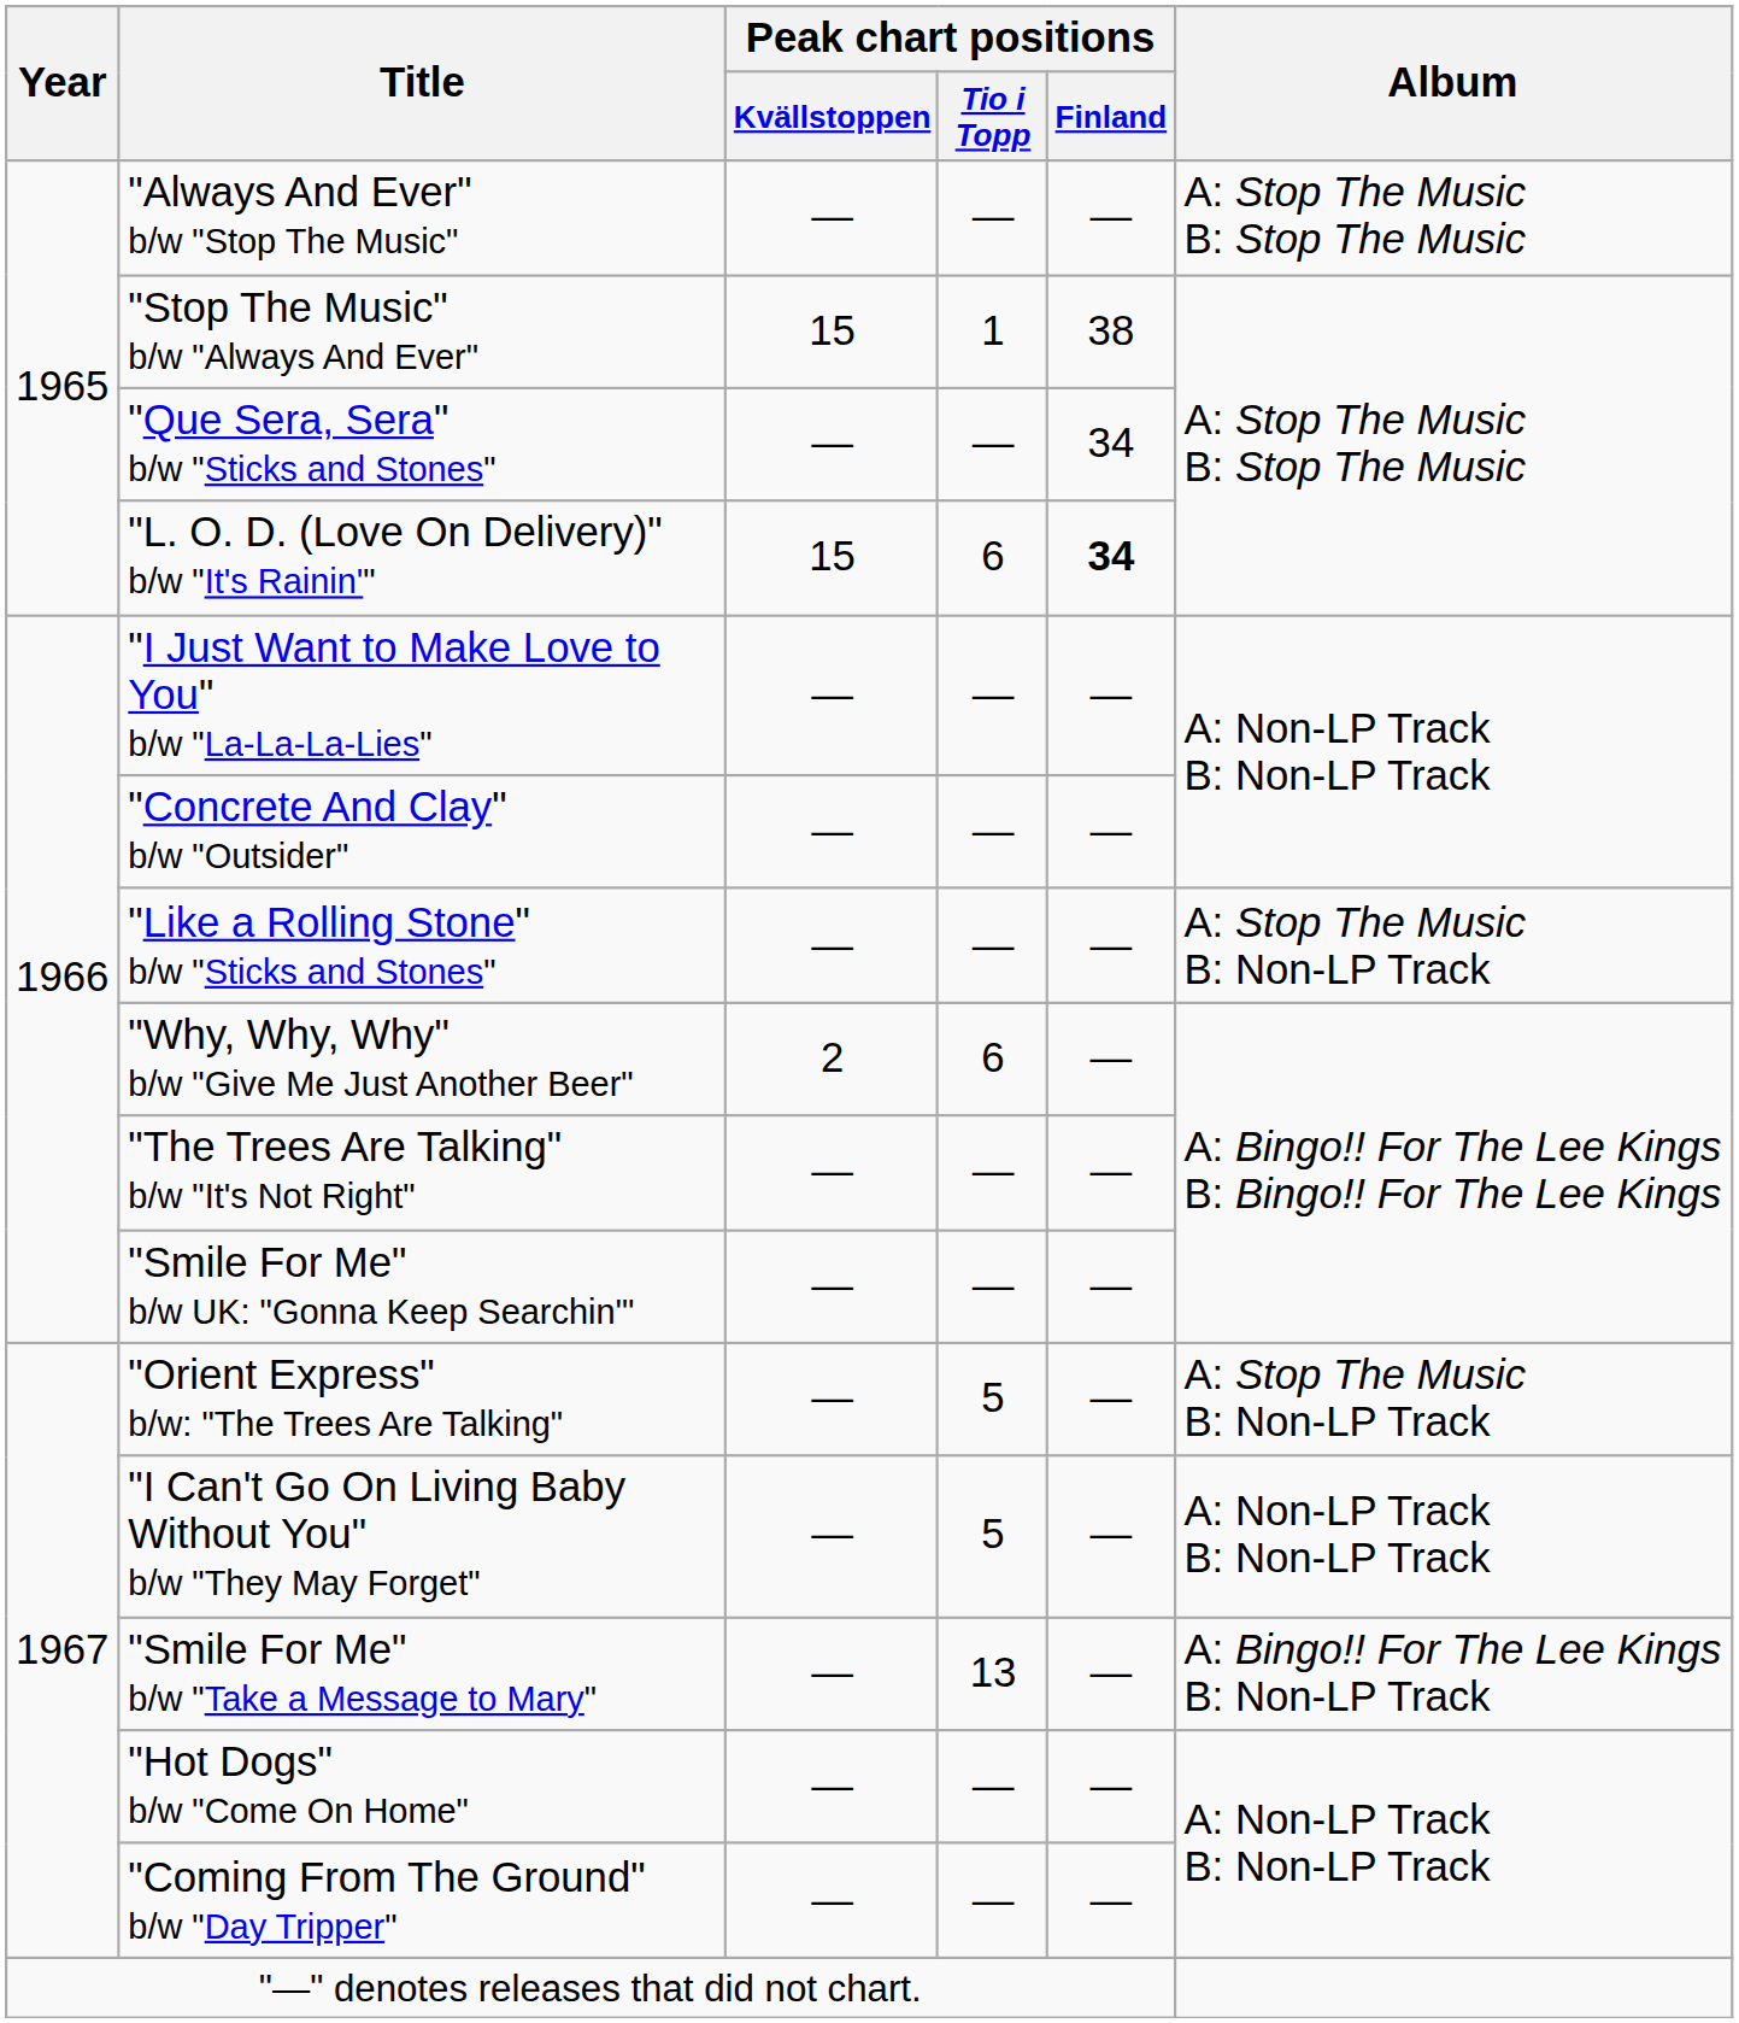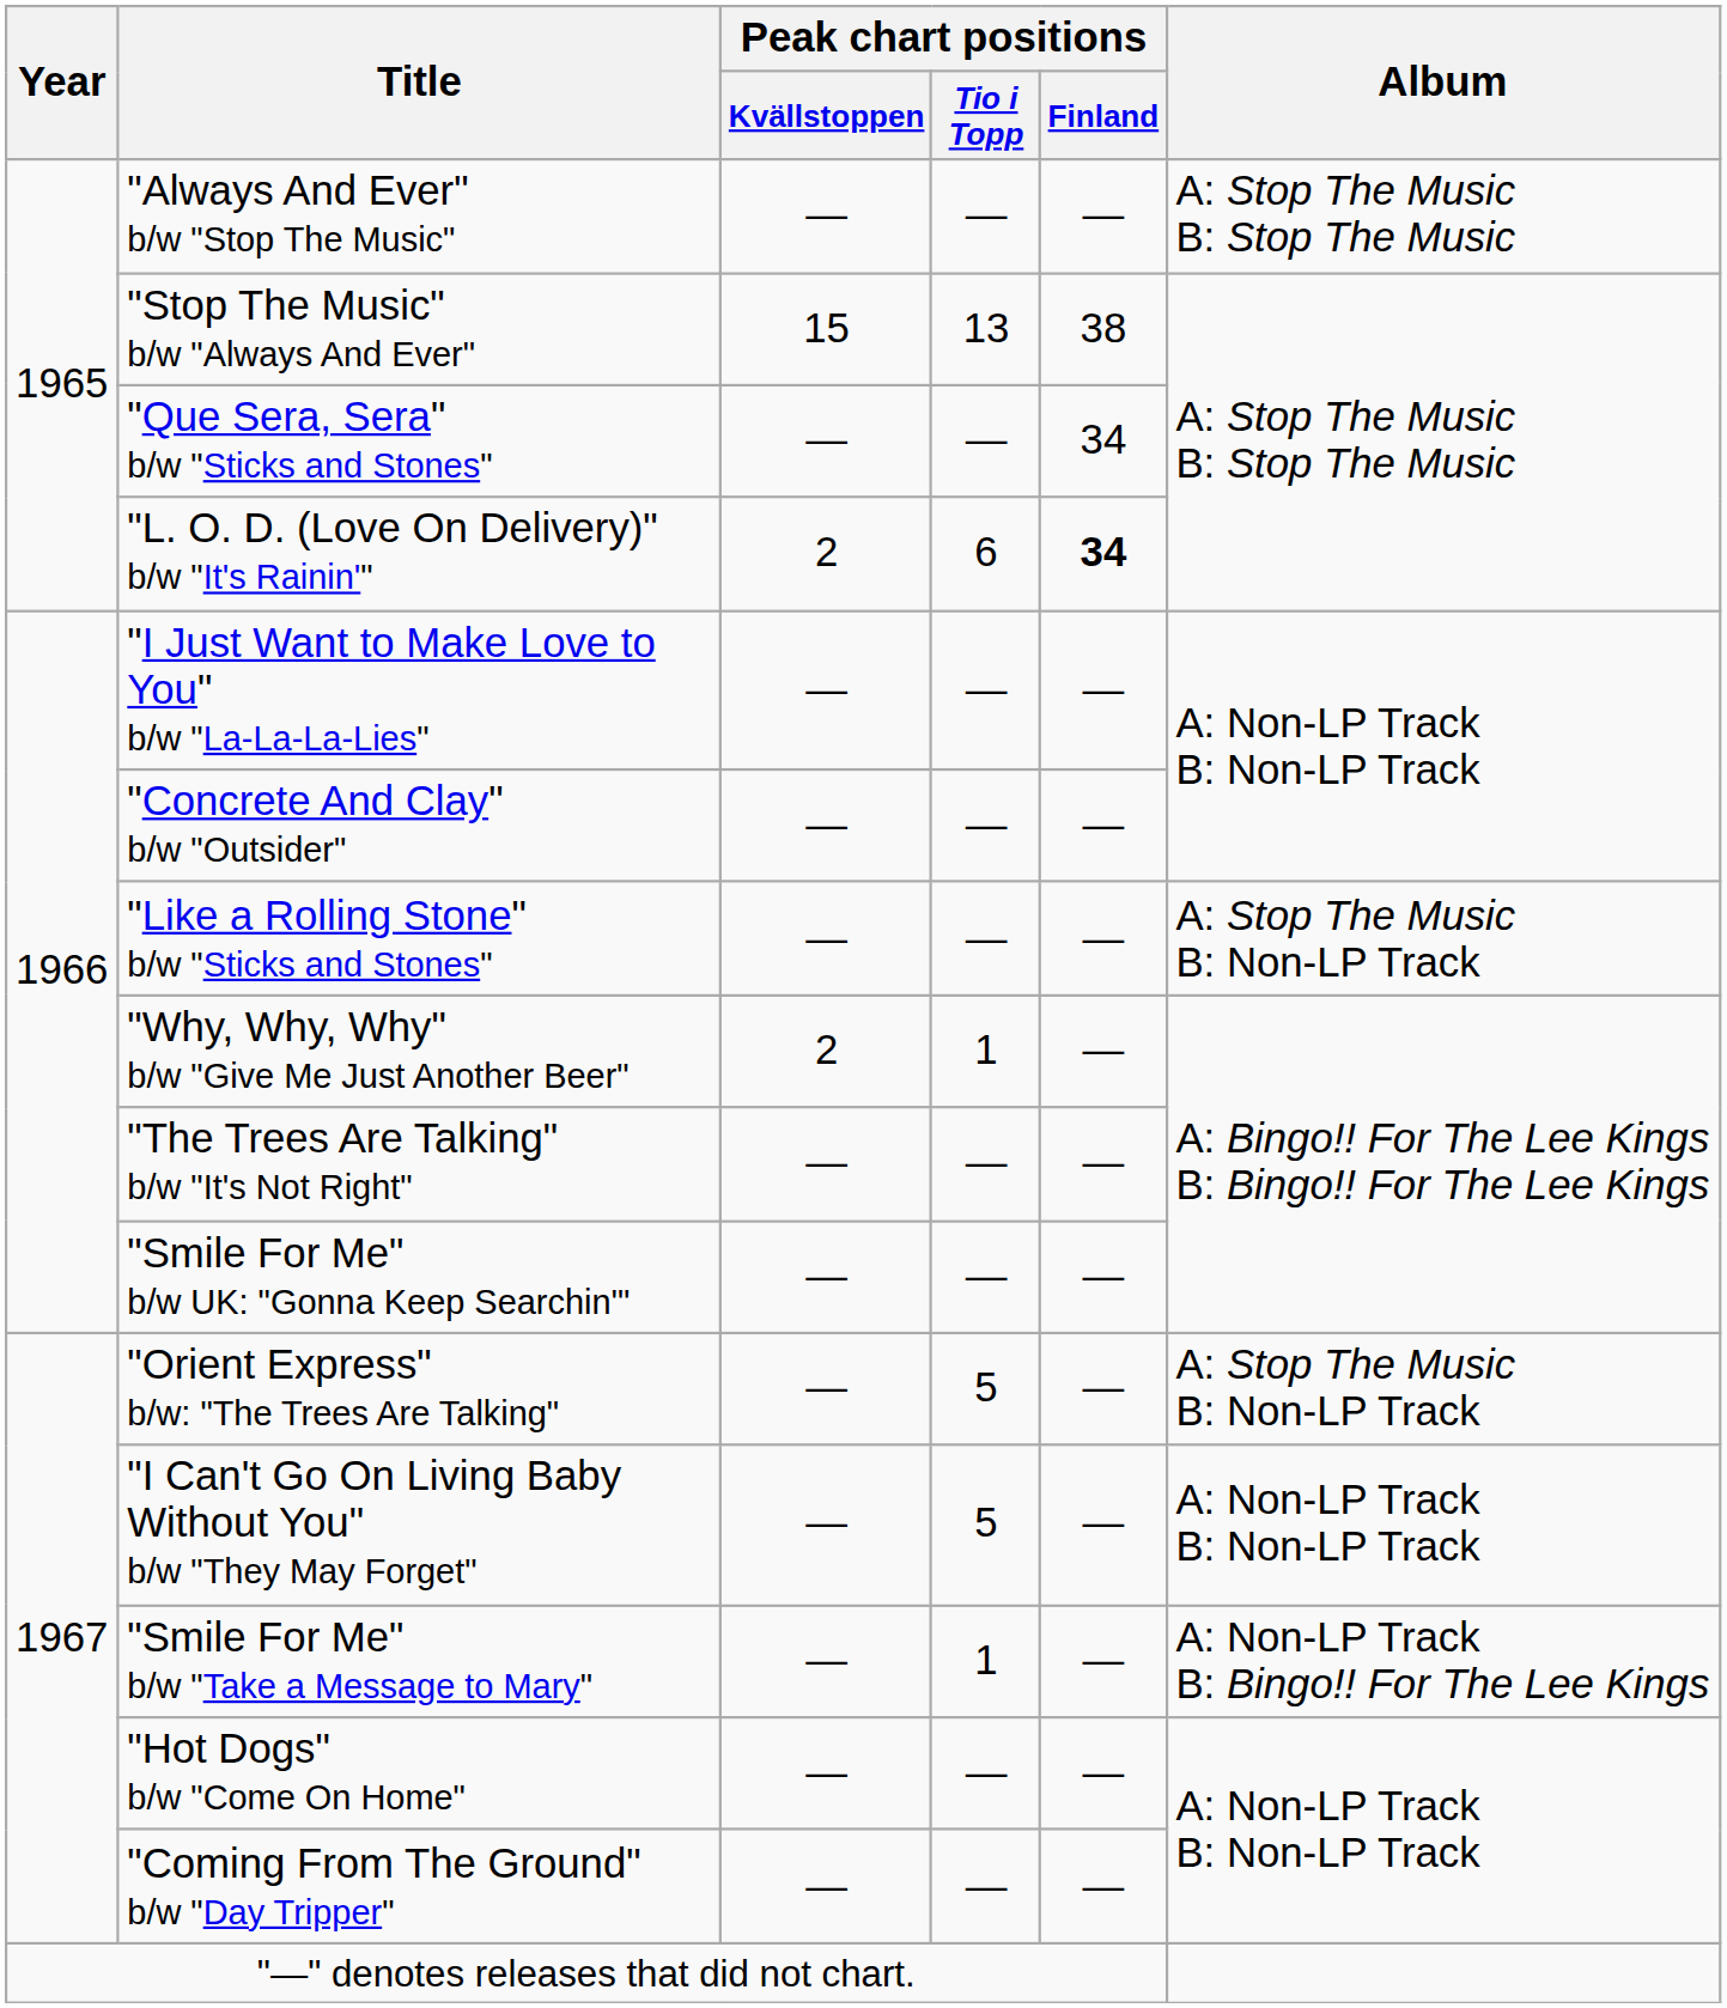 <table class="wikitable">
 <tr>
 <th rowspan="2" width="33">Year</th>
 <th width="225" rowspan="2">Title</th>
 <th colspan="3">Peak chart positions</th>
 <th rowspan="2">Album</th>
 </tr>
 <tr>
 <th style="width:3em;font-size:75%"><a href='#'>Kvällstoppen</a></th>
 <th style="width:3em;font-size:75%"><em><a href='#'>Tio i Topp</a></em></th>
 <th style="width:3em;font-size:75%"><a href='#'>Finland</a></th>
 </tr>
 <tr>
 <td rowspan="4">1965</td>
 <td>"Always And Ever"<br><small>b/w "Stop The Music"</small></td>
 <td align="center">—</td>
 <td align="center">—</td>
 <td align="center">—</td>
 <td rowspan="1">A: <em>Stop The Music</em><br>B: <em>Stop The Music</em></td>
 </tr>
 <tr>
 <td>"Stop The Music"<br><small>b/w "Always And Ever"</small></td>
 <td align="center">15</td>
-<td align="center">1</td>
+<td align="center">13</td>
 <td align="center">38</td>
 <td rowspan="3">A: <em>Stop The Music</em><br>B: <em>Stop The Music</em></td>
 </tr>
 <tr>
 <td>"<a href='#'>Que Sera, Sera</a>"<br><small>b/w "<a href='#'>Sticks and Stones</a>"</small></td>
 <td align="center">—</td>
 <td align="center">—</td>
 <td align="center">34</td>
 </tr>
 <tr>
 <td>"L. O. D. (Love On Delivery)"<br><small>b/w "<a href='#'>It's Rainin'</a>"</small></td>
-<td align="center">15</td>
+<td align="center">2</td>
 <td align="center">6</td>
 <td align="center"><strong>34</strong></td>
 </tr>
 <tr>
 <td rowspan="6">1966</td>
 <td>"<a href='#'>I Just Want to Make Love to You</a>"<br><small>b/w "<a href='#'>La-La-La-Lies</a>"</small></td>
 <td align="center">—</td>
 <td align="center">—</td>
 <td align="center">—</td>
 <td rowspan="2">A: Non-LP Track<br>B: Non-LP Track</td>
 </tr>
 <tr>
 <td>"<a href='#'>Concrete And Clay</a>"<br><small>b/w "Outsider"</small></td>
 <td align="center">—</td>
 <td align="center">—</td>
 <td align="center">—</td>
 </tr>
 <tr>
 <td>"<a href='#'>Like a Rolling Stone</a>"<br><small>b/w "<a href='#'>Sticks and Stones</a>"</small></td>
 <td align="center">—</td>
 <td align="center">—</td>
 <td align="center">—</td>
 <td rowspan="1">A: <em>Stop The Music</em><br>B: Non-LP Track</td>
 </tr>
 <tr>
 <td>"Why, Why, Why"<br><small>b/w "Give Me Just Another Beer"</small></td>
 <td align="center">2</td>
-<td align="center">6</td>
+<td align="center">1</td>
 <td align="center">—</td>
 <td rowspan="3">A: <em>Bingo!! For The Lee Kings</em><br>B: <em>Bingo!! For The Lee Kings</em></td>
 </tr>
 <tr>
 <td>"The Trees Are Talking"<br><small>b/w "It's Not Right"</small></td>
 <td align="center">—</td>
 <td align="center">—</td>
 <td align="center">—</td>
 </tr>
 <tr>
 <td>"Smile For Me"<br><small>b/w UK: "Gonna Keep Searchin'"</small></td>
 <td align="center">—</td>
 <td align="center">—</td>
 <td align="center">—</td>
 </tr>
 <tr>
 <td rowspan="5">1967</td>
 <td>"Orient Express"<br><small>b/w: "The Trees Are Talking"</small></td>
 <td align="center">—</td>
 <td align="center">5</td>
 <td align="center">—</td>
 <td rowspan="1">A: <em>Stop The Music</em><br>B: Non-LP Track</td>
 </tr>
 <tr>
 <td>"I Can't Go On Living Baby Without You"<br><small>b/w "They May Forget"</small></td>
 <td align="center">—</td>
 <td align="center">5</td>
 <td align="center">—</td>
 <td rowspan="1">A: Non-LP Track<br>B: Non-LP Track</td>
 </tr>
 <tr>
 <td>"Smile For Me"<br><small>b/w "<a href='#'>Take a Message to Mary</a>"</small></td>
 <td align="center">—</td>
-<td align="center">13</td>
+<td align="center">1</td>
 <td align="center">—</td>
-<td rowspan="1">A: <em>Bingo!! For The Lee Kings</em><br>B: Non-LP Track</td>
+<td rowspan="1">A: Non-LP Track<br>B: <em>Bingo!! For The Lee Kings</em></td>
 </tr>
 <tr>
 <td>"Hot Dogs"<br><small>b/w "Come On Home"</small></td>
 <td align="center">—</td>
 <td align="center">—</td>
 <td align="center">—</td>
 <td rowspan="2">A: Non-LP Track<br>B: Non-LP Track</td>
 </tr>
 <tr>
 <td>"Coming From The Ground"<br><small>b/w "<a href='#'>Day Tripper</a>"</small></td>
 <td align="center">—</td>
 <td align="center">—</td>
 <td align="center">—</td>
 </tr>
 <tr>
 <td colspan="5" align="center" style="font-size:90%">"—" denotes releases that did not chart.</td>
 </tr>
 <tr>
 </tr>
 </table>
